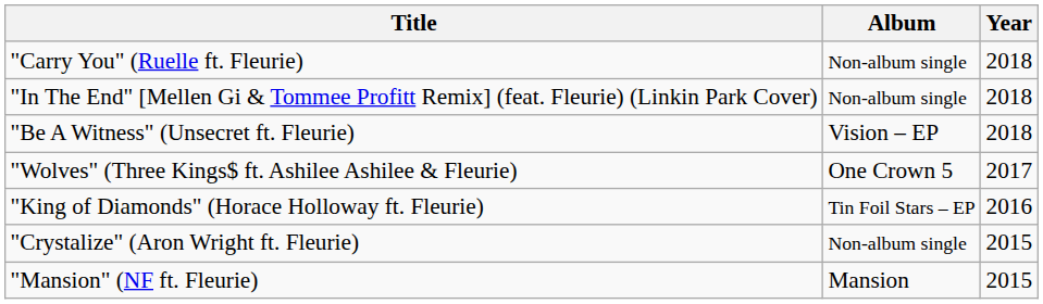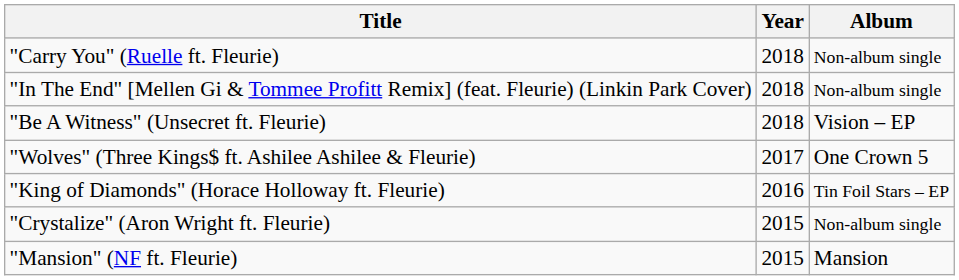 <table class="wikitable">
 <tr>
 <th>Title</th>
+<th>Year</th>
 <th>Album</th>
-<th>Year</th>
 </tr>
 <tr>
 <td>"Carry You" (<a href='#'>Ruelle</a> ft. Fleurie)</td>
+<td>2018</td>
 <td><small>Non-album single</small></td>
-<td>2018</td>
 </tr>
 <tr>
 <td>"In The End" [Mellen Gi & <a href='#'>Tommee Profitt</a> Remix] (feat. Fleurie) (Linkin Park Cover)</td>
+<td>2018</td>
 <td><small>Non-album single</small></td>
-<td>2018</td>
 </tr>
 <tr>
 <td>"Be A Witness" (Unsecret ft. Fleurie)</td>
+<td>2018</td>
 <td>Vision – EP</td>
-<td>2018</td>
 </tr>
 <tr>
 <td>"Wolves" (Three Kings$ ft. Ashilee Ashilee & Fleurie)</td>
+<td>2017</td>
 <td>One Crown 5</td>
-<td>2017</td>
 </tr>
 <tr>
 <td>"King of Diamonds" (Horace Holloway ft. Fleurie)</td>
+<td>2016</td>
 <td><small>Tin Foil Stars – EP</small></td>
-<td>2016</td>
 </tr>
 <tr>
 <td>"Crystalize" (Aron Wright ft. Fleurie)</td>
+<td>2015</td>
 <td><small>Non-album single</small></td>
-<td>2015</td>
 </tr>
 <tr>
 <td>"Mansion" (<a href='#'>NF</a> ft. Fleurie)</td>
+<td>2015</td>
 <td>Mansion</td>
-<td>2015</td>
 </tr>
 </table>
